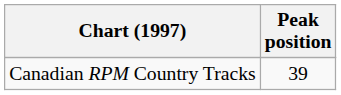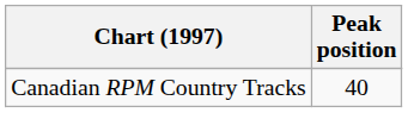 <table class="wikitable sortable">
 <tr>
 <th align="left">Chart (1997)</th>
 <th align="center">Peak<br>position</th>
 </tr>
 <tr>
 </tr>
 <tr>
 <td align="left">Canadian <em>RPM</em> Country Tracks</td>
-<td align="center">39</td>
+<td align="center">40</td>
 </tr>
 </table>
